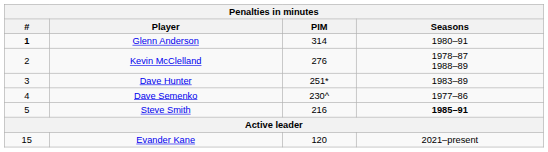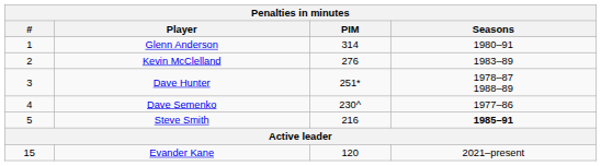 <table class="wikitable" style="text-align: center; font-size: 95%" width="70%">
 <tr>
 <th colspan="4">Penalties in minutes</th>
 </tr>
 <tr>
 <th>#</th>
 <th>Player</th>
 <th>PIM</th>
 <th>Seasons</th>
 </tr>
 <tr>
-<td><strong>1</strong></td>
+<td>1</td>
 <td><a href='#'>Glenn Anderson</a></td>
 <td>314</td>
 <td>1980–91</td>
 </tr>
 <tr>
 <td>2</td>
 <td><a href='#'>Kevin McClelland</a></td>
 <td>276</td>
-<td>1978–87<br>1988–89</td>
+<td>1983–89</td>
 </tr>
 <tr>
 <td>3</td>
 <td><a href='#'>Dave Hunter</a></td>
 <td>251*</td>
-<td>1983–89</td>
+<td>1978–87<br>1988–89</td>
 </tr>
 <tr>
 <td>4</td>
 <td><a href='#'>Dave Semenko</a></td>
 <td>230^</td>
 <td>1977–86</td>
 </tr>
 <tr>
 <td>5</td>
 <td><a href='#'>Steve Smith</a></td>
 <td>216</td>
 <td><strong>1985–91</strong></td>
 </tr>
 <tr>
 <th colspan="4">Active leader</th>
 </tr>
 <tr>
 <td>15</td>
 <td><a href='#'>Evander Kane</a></td>
 <td>120</td>
 <td>2021–present</td>
 </tr>
 </table>
